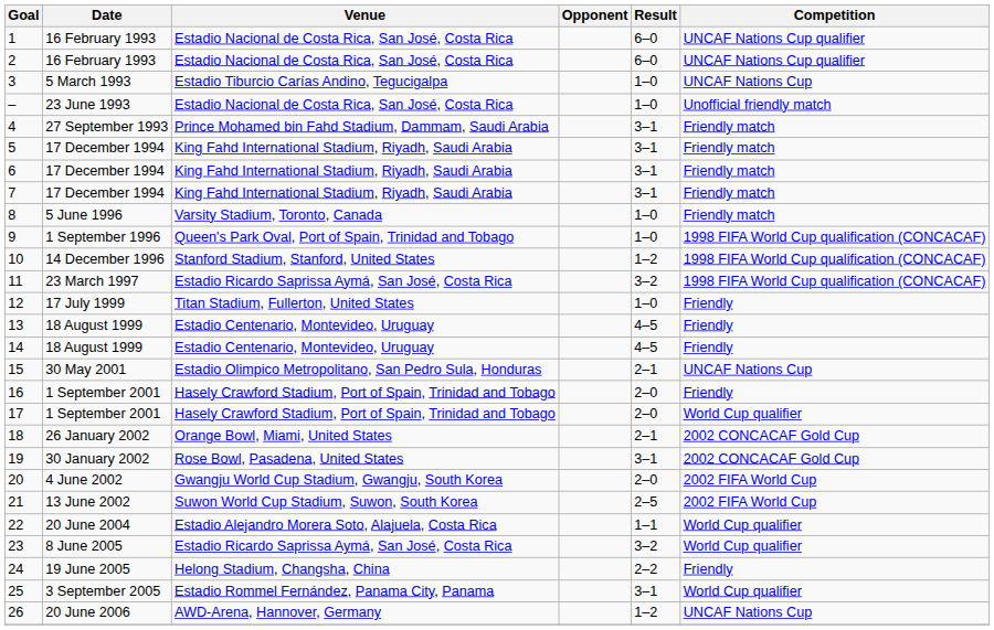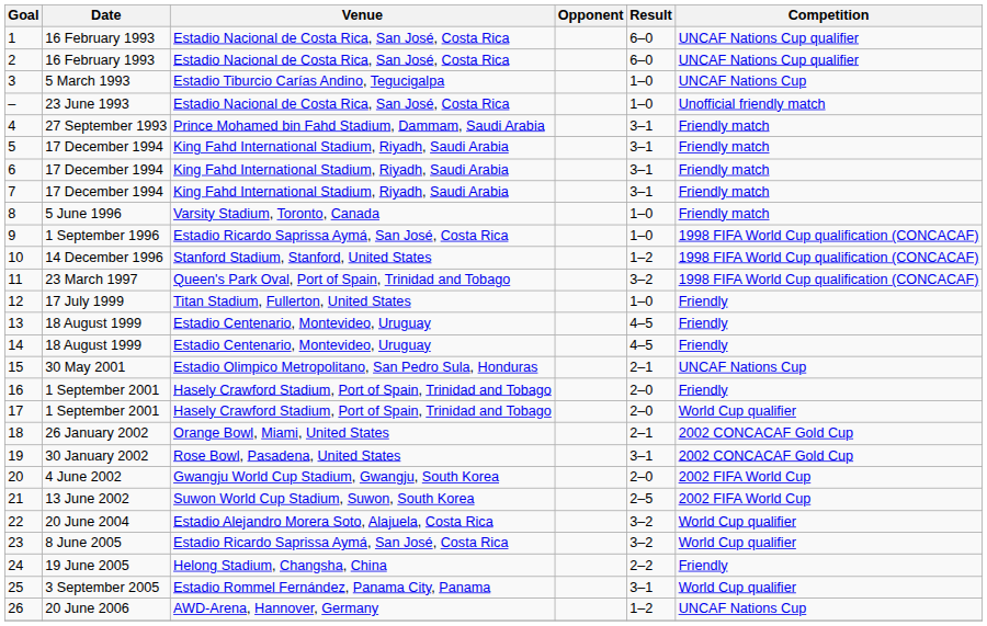 <table class="wikitable">
 <tr>
 <th>Goal</th>
 <th>Date</th>
 <th>Venue</th>
 <th>Opponent</th>
 <th>Result</th>
 <th>Competition</th>
 </tr>
 <tr>
 <td>1</td>
 <td>16 February 1993</td>
 <td><a href='#'>Estadio Nacional de Costa Rica</a>, <a href='#'>San José</a>, <a href='#'>Costa Rica</a></td>
 <td></td>
 <td>6–0</td>
 <td><a href='#'>UNCAF Nations Cup qualifier</a></td>
 </tr>
 <tr>
 <td>2</td>
 <td>16 February 1993</td>
 <td><a href='#'>Estadio Nacional de Costa Rica</a>, <a href='#'>San José</a>, <a href='#'>Costa Rica</a></td>
 <td></td>
 <td>6–0</td>
 <td><a href='#'>UNCAF Nations Cup qualifier</a></td>
 </tr>
 <tr>
 <td>3</td>
 <td>5 March 1993</td>
 <td><a href='#'>Estadio Tiburcio Carías Andino</a>, <a href='#'>Tegucigalpa</a></td>
 <td></td>
 <td>1–0</td>
 <td><a href='#'>UNCAF Nations Cup</a></td>
 </tr>
 <tr>
 <td>–</td>
 <td>23 June 1993</td>
 <td><a href='#'>Estadio Nacional de Costa Rica</a>, <a href='#'>San José</a>, <a href='#'>Costa Rica</a></td>
 <td></td>
 <td>1–0</td>
 <td><a href='#'>Unofficial friendly match</a></td>
 </tr>
 <tr>
 <td>4</td>
 <td>27 September 1993</td>
 <td><a href='#'>Prince Mohamed bin Fahd Stadium</a>, <a href='#'>Dammam</a>, <a href='#'>Saudi Arabia</a></td>
 <td></td>
 <td>3–1</td>
 <td><a href='#'>Friendly match</a></td>
 </tr>
 <tr>
 <td>5</td>
 <td>17 December 1994</td>
 <td><a href='#'>King Fahd International Stadium</a>, <a href='#'>Riyadh</a>, <a href='#'>Saudi Arabia</a></td>
 <td></td>
 <td>3–1</td>
 <td><a href='#'>Friendly match</a></td>
 </tr>
 <tr>
 <td>6</td>
 <td>17 December 1994</td>
 <td><a href='#'>King Fahd International Stadium</a>, <a href='#'>Riyadh</a>, <a href='#'>Saudi Arabia</a></td>
 <td></td>
 <td>3–1</td>
 <td><a href='#'>Friendly match</a></td>
 </tr>
 <tr>
 <td>7</td>
 <td>17 December 1994</td>
 <td><a href='#'>King Fahd International Stadium</a>, <a href='#'>Riyadh</a>, <a href='#'>Saudi Arabia</a></td>
 <td></td>
 <td>3–1</td>
 <td><a href='#'>Friendly match</a></td>
 </tr>
 <tr>
 <td>8</td>
 <td>5 June 1996</td>
 <td><a href='#'>Varsity Stadium</a>, <a href='#'>Toronto</a>, <a href='#'>Canada</a></td>
 <td></td>
 <td>1–0</td>
 <td><a href='#'>Friendly match</a></td>
 </tr>
 <tr>
 <td>9</td>
 <td>1 September 1996</td>
-<td><a href='#'>Queen's Park Oval</a>, <a href='#'>Port of Spain</a>, <a href='#'>Trinidad and Tobago</a></td>
+<td><a href='#'>Estadio Ricardo Saprissa Aymá</a>, <a href='#'>San José</a>, <a href='#'>Costa Rica</a></td>
 <td></td>
 <td>1–0</td>
 <td><a href='#'>1998 FIFA World Cup qualification (CONCACAF)</a></td>
 </tr>
 <tr>
 <td>10</td>
 <td>14 December 1996</td>
 <td><a href='#'>Stanford Stadium</a>, <a href='#'>Stanford</a>, <a href='#'>United States</a></td>
 <td></td>
 <td>1–2</td>
 <td><a href='#'>1998 FIFA World Cup qualification (CONCACAF)</a></td>
 </tr>
 <tr>
 <td>11</td>
 <td>23 March 1997</td>
-<td><a href='#'>Estadio Ricardo Saprissa Aymá</a>, <a href='#'>San José</a>, <a href='#'>Costa Rica</a></td>
+<td><a href='#'>Queen's Park Oval</a>, <a href='#'>Port of Spain</a>, <a href='#'>Trinidad and Tobago</a></td>
 <td></td>
 <td>3–2</td>
 <td><a href='#'>1998 FIFA World Cup qualification (CONCACAF)</a></td>
 </tr>
 <tr>
 <td>12</td>
 <td>17 July 1999</td>
 <td><a href='#'>Titan Stadium</a>, <a href='#'>Fullerton</a>, <a href='#'>United States</a></td>
 <td></td>
 <td>1–0</td>
 <td><a href='#'>Friendly</a></td>
 </tr>
 <tr>
 <td>13</td>
 <td>18 August 1999</td>
 <td><a href='#'>Estadio Centenario</a>, <a href='#'>Montevideo</a>, <a href='#'>Uruguay</a></td>
 <td></td>
 <td>4–5</td>
 <td><a href='#'>Friendly</a></td>
 </tr>
 <tr>
 <td>14</td>
 <td>18 August 1999</td>
 <td><a href='#'>Estadio Centenario</a>, <a href='#'>Montevideo</a>, <a href='#'>Uruguay</a></td>
 <td></td>
 <td>4–5</td>
 <td><a href='#'>Friendly</a></td>
 </tr>
 <tr>
 <td>15</td>
 <td>30 May 2001</td>
 <td><a href='#'>Estadio Olimpico Metropolitano</a>, <a href='#'>San Pedro Sula</a>, <a href='#'>Honduras</a></td>
 <td></td>
 <td>2–1</td>
 <td><a href='#'>UNCAF Nations Cup</a></td>
 </tr>
 <tr>
 <td>16</td>
 <td>1 September 2001</td>
 <td><a href='#'>Hasely Crawford Stadium</a>, <a href='#'>Port of Spain</a>, <a href='#'>Trinidad and Tobago</a></td>
 <td></td>
 <td>2–0</td>
 <td><a href='#'>Friendly</a></td>
 </tr>
 <tr>
 <td>17</td>
 <td>1 September 2001</td>
 <td><a href='#'>Hasely Crawford Stadium</a>, <a href='#'>Port of Spain</a>, <a href='#'>Trinidad and Tobago</a></td>
 <td></td>
 <td>2–0</td>
 <td><a href='#'>World Cup qualifier</a></td>
 </tr>
 <tr>
 <td>18</td>
 <td>26 January 2002</td>
 <td><a href='#'>Orange Bowl</a>, <a href='#'>Miami</a>, <a href='#'>United States</a></td>
 <td></td>
 <td>2–1</td>
 <td><a href='#'>2002 CONCACAF Gold Cup</a></td>
 </tr>
 <tr>
 <td>19</td>
 <td>30 January 2002</td>
 <td><a href='#'>Rose Bowl</a>, <a href='#'>Pasadena</a>, <a href='#'>United States</a></td>
 <td></td>
 <td>3–1</td>
 <td><a href='#'>2002 CONCACAF Gold Cup</a></td>
 </tr>
 <tr>
 <td>20</td>
 <td>4 June 2002</td>
 <td><a href='#'>Gwangju World Cup Stadium</a>, <a href='#'>Gwangju</a>, <a href='#'>South Korea</a></td>
 <td></td>
 <td>2–0</td>
 <td><a href='#'>2002 FIFA World Cup</a></td>
 </tr>
 <tr>
 <td>21</td>
 <td>13 June 2002</td>
 <td><a href='#'>Suwon World Cup Stadium</a>, <a href='#'>Suwon</a>, <a href='#'>South Korea</a></td>
 <td></td>
 <td>2–5</td>
 <td><a href='#'>2002 FIFA World Cup</a></td>
 </tr>
 <tr>
 <td>22</td>
 <td>20 June 2004</td>
 <td><a href='#'>Estadio Alejandro Morera Soto</a>, <a href='#'>Alajuela</a>, <a href='#'>Costa Rica</a></td>
 <td></td>
-<td>1–1</td>
+<td>3–2</td>
 <td><a href='#'>World Cup qualifier</a></td>
 </tr>
 <tr>
 <td>23</td>
 <td>8 June 2005</td>
 <td><a href='#'>Estadio Ricardo Saprissa Aymá</a>, <a href='#'>San José</a>, <a href='#'>Costa Rica</a></td>
 <td></td>
 <td>3–2</td>
 <td><a href='#'>World Cup qualifier</a></td>
 </tr>
 <tr>
 <td>24</td>
 <td>19 June 2005</td>
 <td><a href='#'>Helong Stadium</a>, <a href='#'>Changsha</a>, <a href='#'>China</a></td>
 <td></td>
 <td>2–2</td>
 <td><a href='#'>Friendly</a></td>
 </tr>
 <tr>
 <td>25</td>
 <td>3 September 2005</td>
 <td><a href='#'>Estadio Rommel Fernández</a>, <a href='#'>Panama City</a>, <a href='#'>Panama</a></td>
 <td></td>
 <td>3–1</td>
 <td><a href='#'>World Cup qualifier</a></td>
 </tr>
 <tr>
 <td>26</td>
 <td>20 June 2006</td>
 <td><a href='#'>AWD-Arena</a>, <a href='#'>Hannover</a>, <a href='#'>Germany</a></td>
 <td></td>
 <td>1–2</td>
 <td><a href='#'>UNCAF Nations Cup</a></td>
 </tr>
 <tr>
 </tr>
 </table>
